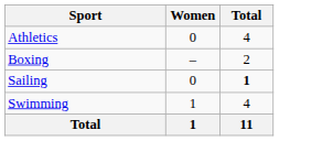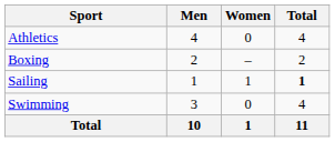 <table class="wikitable sortable" style="text-align:center;">
 <tr>
 <th width=180>Sport</th>
+<th width=55>Men</th>
 <th width=55>Women</th>
 <th width=55>Total</th>
 </tr>
 <tr>
 <td align=left><a href='#'>Athletics</a></td>
+<td>4</td>
 <td>0</td>
 <td>4</td>
 </tr>
 <tr>
 <td align=left><a href='#'>Boxing</a></td>
+<td>2</td>
 <td>–</td>
 <td>2</td>
 </tr>
 <tr>
 <td align=left><a href='#'>Sailing</a></td>
-<td>0</td>
+<td>1</td>
+<td>1</td>
 <td><strong>1</strong></td>
 </tr>
 <tr>
 <td align=left><a href='#'>Swimming</a></td>
-<td>1</td>
+<td>3</td>
+<td>0</td>
 <td>4</td>
 </tr>
 <tr>
 <th>Total</th>
+<th>10</th>
 <th>1</th>
 <th>11</th>
 </tr>
 </table>
